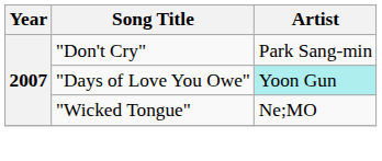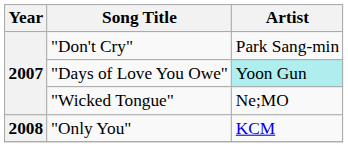 <table class="wikitable plainrowheaders sortable">
 <tr>
 <th scope"col">Year</th>
 <th scope"col">Song Title</th>
 <th scope"col"  class="unsortable">Artist</th>
 </tr>
 <tr>
 <th scope="row" rowspan=3>2007</th>
 <td>"Don't Cry" </td>
 <td>Park Sang-min</td>
 </tr>
 <tr>
 <td>"Days of Love You Owe" </td>
 <td style="background: paleturquoise;">Yoon Gun</td>
 </tr>
 <tr>
 <td>"Wicked Tongue" </td>
 <td>Ne;MO</td>
 </tr>
 <tr>
+<th scope="row">2008</th>
+<td>"Only You"</td>
+<td><a href='#'>KCM</a></td>
+</tr>
+<tr>
 </tr>
 </table>
